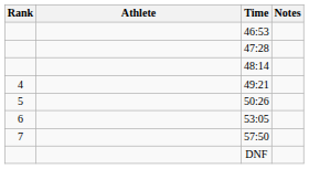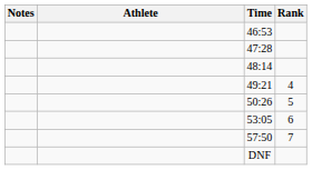 <table class="wikitable" style="text-align:center">
 <tr>
-<th>Rank</th>
+<th>Notes</th>
 <th Style="width:18em">Athlete</th>
 <th>Time</th>
-<th>Notes</th>
+<th>Rank</th>
 </tr>
 <tr>
 <td></td>
 <td style="text-align:left"></td>
 <td>46:53</td>
 <td></td>
 </tr>
 <tr>
 <td></td>
 <td style="text-align:left"></td>
 <td>47:28</td>
 <td></td>
 </tr>
 <tr>
 <td></td>
 <td style="text-align:left"></td>
 <td>48:14</td>
 <td></td>
 </tr>
 <tr>
-<td>4</td>
+<td></td>
 <td style="text-align:left"></td>
 <td>49:21</td>
-<td></td>
+<td>4</td>
 </tr>
 <tr>
-<td>5</td>
+<td></td>
 <td style="text-align:left"></td>
 <td>50:26</td>
-<td></td>
+<td>5</td>
 </tr>
 <tr>
-<td>6</td>
+<td></td>
 <td style="text-align:left"></td>
 <td>53:05</td>
-<td></td>
+<td>6</td>
 </tr>
 <tr>
-<td>7</td>
+<td></td>
 <td style="text-align:left"></td>
 <td>57:50</td>
-<td></td>
+<td>7</td>
 </tr>
 <tr>
 <td></td>
 <td style="text-align:left"></td>
 <td>DNF</td>
 <td></td>
 </tr>
 </table>
